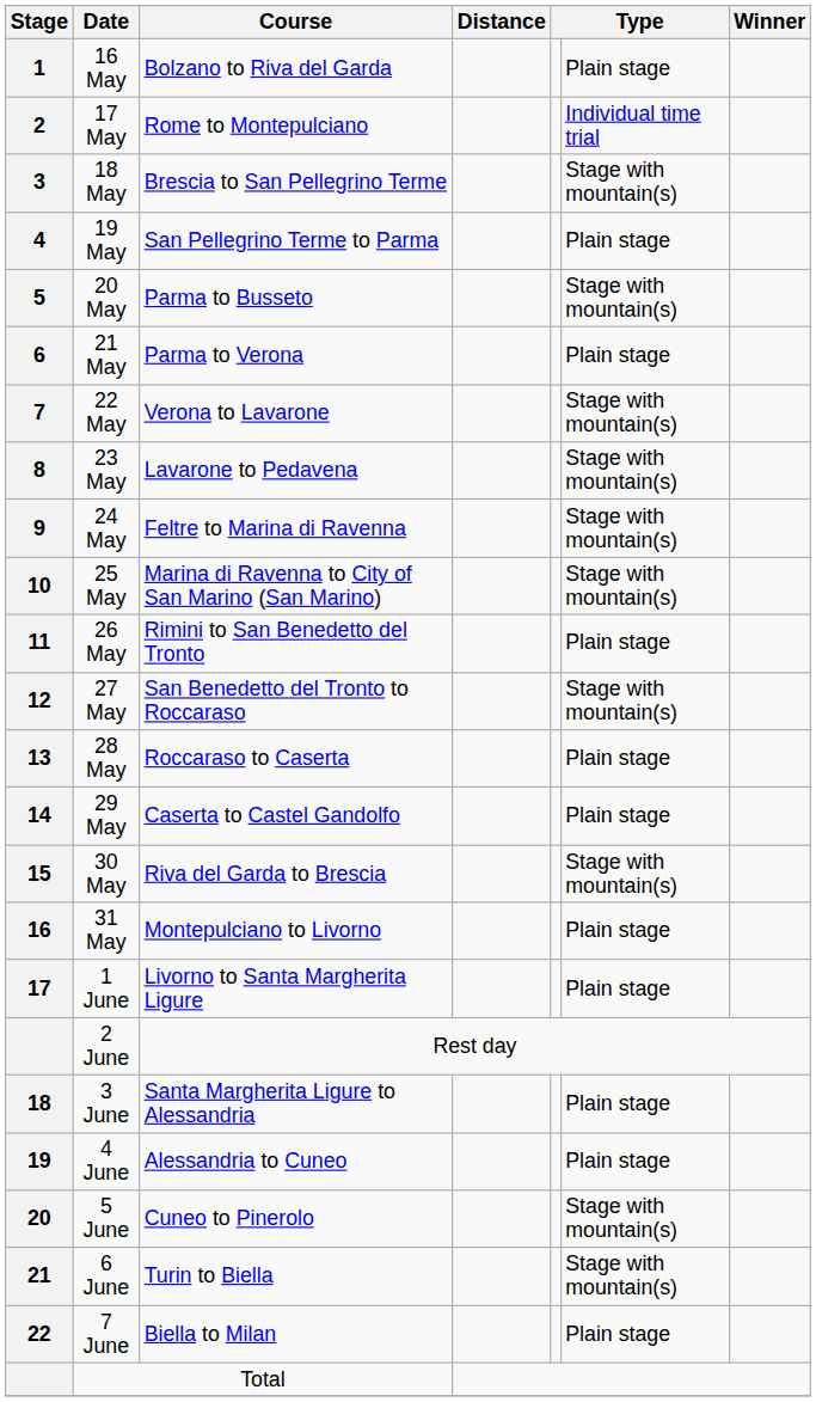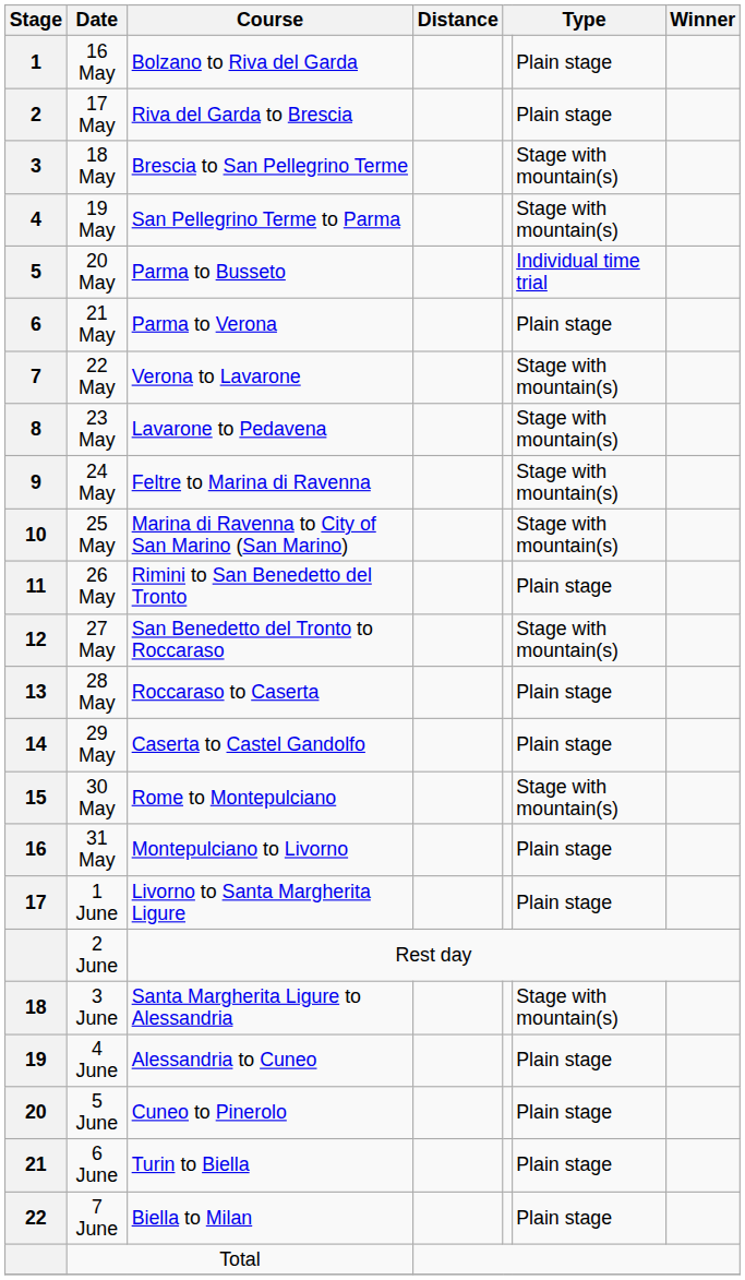 <table class="wikitable">
 <tr style="background:#efefef;">
 <th>Stage</th>
 <th>Date</th>
 <th>Course</th>
 <th>Distance</th>
 <th colspan="2">Type</th>
 <th>Winner</th>
 </tr>
 <tr>
 <th style="text-align:center">1</th>
 <td style="text-align:center;">16 May</td>
 <td><a href='#'>Bolzano</a> to <a href='#'>Riva del Garda</a></td>
 <td style="text-align:center;"></td>
 <td style="text-align:center;"></td>
 <td>Plain stage</td>
 <td></td>
 </tr>
 <tr>
 <th style="text-align:center">2</th>
 <td style="text-align:center;">17 May</td>
-<td><a href='#'>Rome</a> to <a href='#'>Montepulciano</a></td>
+<td><a href='#'>Riva del Garda</a> to <a href='#'>Brescia</a></td>
 <td style="text-align:center;"></td>
 <td style="text-align:center;"></td>
-<td><a href='#'>Individual time trial</a></td>
+<td>Plain stage</td>
 <td></td>
 </tr>
 <tr>
 <th style="text-align:center">3</th>
 <td style="text-align:center;">18 May</td>
 <td><a href='#'>Brescia</a> to <a href='#'>San Pellegrino Terme</a></td>
 <td style="text-align:center;"></td>
 <td style="text-align:center;"></td>
 <td>Stage with mountain(s)</td>
 <td></td>
 </tr>
 <tr>
 <th style="text-align:center">4</th>
 <td style="text-align:center;">19 May</td>
 <td><a href='#'>San Pellegrino Terme</a> to <a href='#'>Parma</a></td>
 <td style="text-align:center;"></td>
 <td style="text-align:center;"></td>
-<td>Plain stage</td>
+<td>Stage with mountain(s)</td>
 <td></td>
 </tr>
 <tr>
 <th style="text-align:center">5</th>
 <td style="text-align:center;">20 May</td>
 <td><a href='#'>Parma</a> to <a href='#'>Busseto</a></td>
 <td style="text-align:center;"></td>
 <td style="text-align:center;"></td>
-<td>Stage with mountain(s)</td>
+<td><a href='#'>Individual time trial</a></td>
 <td></td>
 </tr>
 <tr>
 <th style="text-align:center">6</th>
 <td style="text-align:center;">21 May</td>
 <td><a href='#'>Parma</a> to <a href='#'>Verona</a></td>
 <td style="text-align:center;"></td>
 <td style="text-align:center;"></td>
 <td>Plain stage</td>
 <td></td>
 </tr>
 <tr>
 <th style="text-align:center">7</th>
 <td style="text-align:center;">22 May</td>
 <td><a href='#'>Verona</a> to <a href='#'>Lavarone</a></td>
 <td style="text-align:center;"></td>
 <td style="text-align:center;"></td>
 <td>Stage with mountain(s)</td>
 <td></td>
 </tr>
 <tr>
 <th style="text-align:center">8</th>
 <td style="text-align:center;">23 May</td>
 <td><a href='#'>Lavarone</a> to <a href='#'>Pedavena</a></td>
 <td style="text-align:center;"></td>
 <td style="text-align:center;"></td>
 <td>Stage with mountain(s)</td>
 <td></td>
 </tr>
 <tr>
 <th style="text-align:center">9</th>
 <td style="text-align:center;">24 May</td>
 <td><a href='#'>Feltre</a> to <a href='#'>Marina di Ravenna</a></td>
 <td style="text-align:center;"></td>
 <td style="text-align:center;"></td>
 <td>Stage with mountain(s)</td>
 <td></td>
 </tr>
 <tr>
 <th style="text-align:center">10</th>
 <td style="text-align:center;">25 May</td>
 <td><a href='#'>Marina di Ravenna</a> to <a href='#'>City of San Marino</a> (<a href='#'>San Marino</a>)</td>
 <td style="text-align:center;"></td>
 <td style="text-align:center;"></td>
 <td>Stage with mountain(s)</td>
 <td></td>
 </tr>
 <tr>
 <th style="text-align:center">11</th>
 <td style="text-align:center;">26 May</td>
 <td><a href='#'>Rimini</a> to <a href='#'>San Benedetto del Tronto</a></td>
 <td style="text-align:center;"></td>
 <td style="text-align:center;"></td>
 <td>Plain stage</td>
 <td></td>
 </tr>
 <tr>
 <th style="text-align:center">12</th>
 <td style="text-align:center;">27 May</td>
 <td><a href='#'>San Benedetto del Tronto</a> to <a href='#'>Roccaraso</a></td>
 <td style="text-align:center;"></td>
 <td style="text-align:center;"></td>
 <td>Stage with mountain(s)</td>
 <td></td>
 </tr>
 <tr>
 <th style="text-align:center">13</th>
 <td style="text-align:center;">28 May</td>
 <td><a href='#'>Roccaraso</a> to <a href='#'>Caserta</a></td>
 <td style="text-align:center;"></td>
 <td style="text-align:center;"></td>
 <td>Plain stage</td>
 <td></td>
 </tr>
 <tr>
 <th style="text-align:center">14</th>
 <td style="text-align:center;">29 May</td>
 <td><a href='#'>Caserta</a> to <a href='#'>Castel Gandolfo</a></td>
 <td style="text-align:center;"></td>
 <td style="text-align:center;"></td>
 <td>Plain stage</td>
 <td></td>
 </tr>
 <tr>
 <th style="text-align:center">15</th>
 <td style="text-align:center;">30 May</td>
-<td><a href='#'>Riva del Garda</a> to <a href='#'>Brescia</a></td>
+<td><a href='#'>Rome</a> to <a href='#'>Montepulciano</a></td>
 <td style="text-align:center;"></td>
 <td style="text-align:center;"></td>
 <td>Stage with mountain(s)</td>
 <td></td>
 </tr>
 <tr>
 <th style="text-align:center">16</th>
 <td style="text-align:center;">31 May</td>
 <td><a href='#'>Montepulciano</a> to <a href='#'>Livorno</a></td>
 <td style="text-align:center;"></td>
 <td style="text-align:center;"></td>
 <td>Plain stage</td>
 <td></td>
 </tr>
 <tr>
 <th style="text-align:center">17</th>
 <td style="text-align:center;">1 June</td>
 <td><a href='#'>Livorno</a> to <a href='#'>Santa Margherita Ligure</a></td>
 <td style="text-align:center;"></td>
 <td style="text-align:center;"></td>
 <td>Plain stage</td>
 <td></td>
 </tr>
 <tr>
 <th></th>
 <td align="center">2 June</td>
 <td colspan="6" align=center>Rest day</td>
 </tr>
 <tr>
 <th style="text-align:center">18</th>
 <td style="text-align:center;">3 June</td>
 <td><a href='#'>Santa Margherita Ligure</a> to <a href='#'>Alessandria</a></td>
 <td style="text-align:center;"></td>
 <td style="text-align:center;"></td>
-<td>Plain stage</td>
+<td>Stage with mountain(s)</td>
 <td></td>
 </tr>
 <tr>
 <th style="text-align:center">19</th>
 <td style="text-align:center;">4 June</td>
 <td><a href='#'>Alessandria</a> to <a href='#'>Cuneo</a></td>
 <td style="text-align:center;"></td>
 <td style="text-align:center;"></td>
 <td>Plain stage</td>
 <td></td>
 </tr>
 <tr>
 <th style="text-align:center">20</th>
 <td style="text-align:center;">5 June</td>
 <td><a href='#'>Cuneo</a> to <a href='#'>Pinerolo</a></td>
 <td style="text-align:center;"></td>
 <td style="text-align:center;"></td>
-<td>Stage with mountain(s)</td>
+<td>Plain stage</td>
 <td></td>
 </tr>
 <tr>
 <th style="text-align:center">21</th>
 <td style="text-align:center;">6 June</td>
 <td><a href='#'>Turin</a> to <a href='#'>Biella</a></td>
 <td style="text-align:center;"></td>
 <td style="text-align:center;"></td>
-<td>Stage with mountain(s)</td>
+<td>Plain stage</td>
 <td></td>
 </tr>
 <tr>
 <th style="text-align:center">22</th>
 <td style="text-align:center;">7 June</td>
 <td><a href='#'>Biella</a> to <a href='#'>Milan</a></td>
 <td style="text-align:center;"></td>
 <td style="text-align:center;"></td>
 <td>Plain stage</td>
 <td></td>
 </tr>
 <tr>
 <th></th>
 <td colspan="2" align=center>Total</td>
 <td colspan="5" align="center"></td>
 </tr>
 <tr>
 </tr>
 </table>
